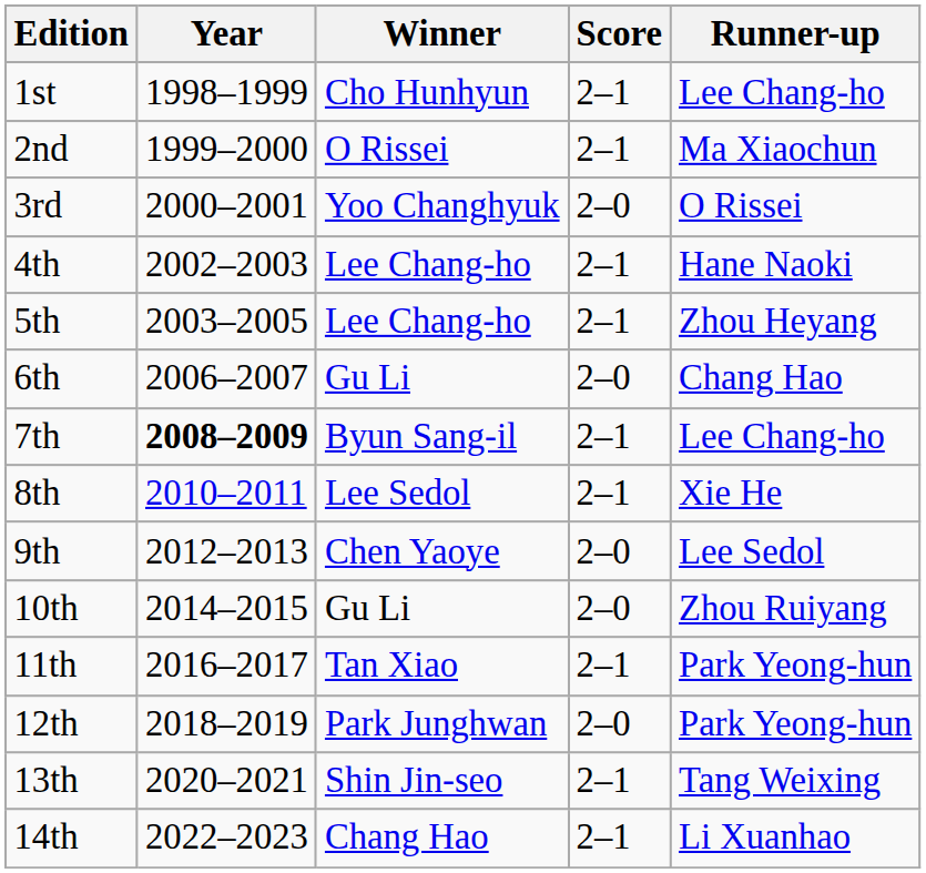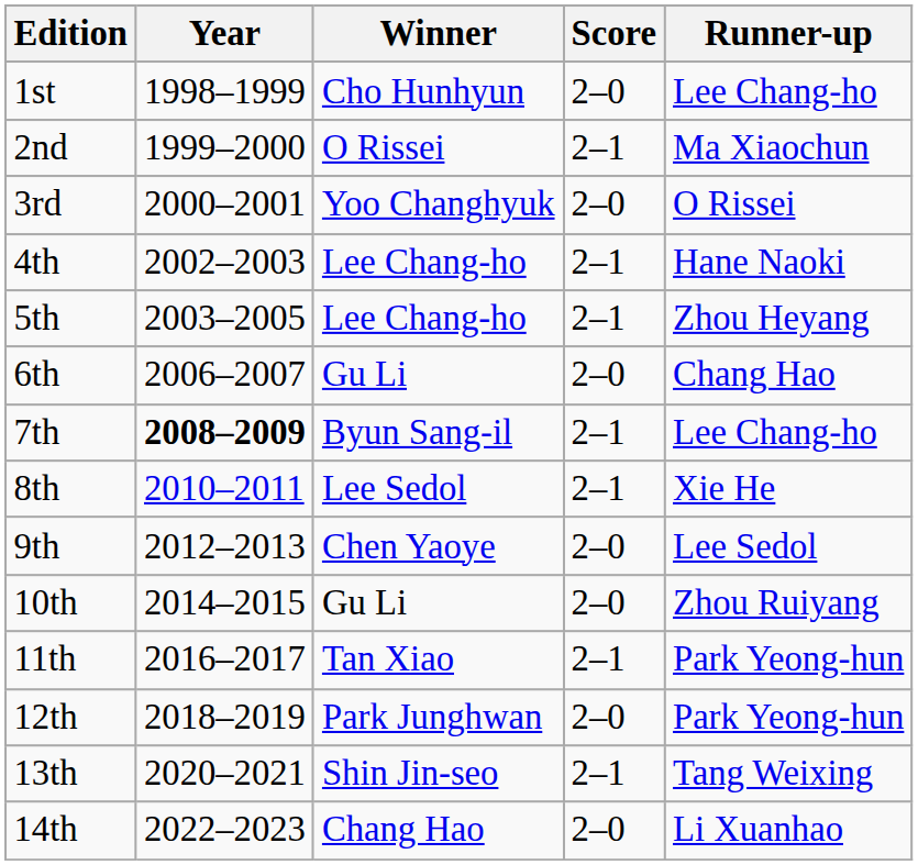 <table class="wikitable" style="text-align: left;">
 <tr>
 <th>Edition</th>
 <th>Year</th>
 <th>Winner</th>
 <th>Score</th>
 <th>Runner-up</th>
 </tr>
 <tr>
 <td>1st</td>
 <td>1998–1999</td>
 <td> <a href='#'>Cho Hunhyun</a></td>
-<td>2–1</td>
+<td>2–0</td>
 <td> <a href='#'>Lee Chang-ho</a></td>
 </tr>
 <tr>
 <td>2nd</td>
 <td>1999–2000</td>
 <td> <a href='#'>O Rissei</a></td>
 <td>2–1</td>
 <td> <a href='#'>Ma Xiaochun</a></td>
 </tr>
 <tr>
 <td>3rd</td>
 <td>2000–2001</td>
 <td> <a href='#'>Yoo Changhyuk</a></td>
 <td>2–0</td>
 <td> <a href='#'>O Rissei</a></td>
 </tr>
 <tr>
 <td>4th</td>
 <td>2002–2003</td>
 <td> <a href='#'>Lee Chang-ho</a></td>
 <td>2–1</td>
 <td> <a href='#'>Hane Naoki</a></td>
 </tr>
 <tr>
 <td>5th</td>
 <td>2003–2005</td>
 <td> <a href='#'>Lee Chang-ho</a></td>
 <td>2–1</td>
 <td> <a href='#'>Zhou Heyang</a></td>
 </tr>
 <tr>
 <td>6th</td>
 <td>2006–2007</td>
 <td> <a href='#'>Gu Li</a></td>
 <td>2–0</td>
 <td> <a href='#'>Chang Hao</a></td>
 </tr>
 <tr>
 <td>7th</td>
 <td><strong>2008–2009</strong></td>
 <td> <a href='#'>Byun Sang-il</a></td>
 <td>2–1</td>
 <td> <a href='#'>Lee Chang-ho</a></td>
 </tr>
 <tr>
 <td>8th</td>
 <td><a href='#'>2010–2011</a></td>
 <td> <a href='#'>Lee Sedol</a></td>
 <td>2–1</td>
 <td> <a href='#'>Xie He</a></td>
 </tr>
 <tr>
 <td>9th</td>
 <td>2012–2013</td>
 <td> <a href='#'>Chen Yaoye</a></td>
 <td>2–0</td>
 <td> <a href='#'>Lee Sedol</a></td>
 </tr>
 <tr>
 <td>10th</td>
 <td>2014–2015</td>
 <td> Gu Li</td>
 <td>2–0</td>
 <td> <a href='#'>Zhou Ruiyang</a></td>
 </tr>
 <tr>
 <td>11th</td>
 <td>2016–2017</td>
 <td> <a href='#'>Tan Xiao</a></td>
 <td>2–1</td>
 <td> <a href='#'>Park Yeong-hun</a></td>
 </tr>
 <tr>
 <td>12th</td>
 <td>2018–2019</td>
 <td> <a href='#'>Park Junghwan</a></td>
 <td>2–0</td>
 <td> <a href='#'>Park Yeong-hun</a></td>
 </tr>
 <tr>
 <td>13th</td>
 <td>2020–2021</td>
 <td> <a href='#'>Shin Jin-seo</a></td>
 <td>2–1</td>
 <td> <a href='#'>Tang Weixing</a></td>
 </tr>
 <tr>
 <td>14th</td>
 <td>2022–2023</td>
 <td> <a href='#'>Chang Hao</a></td>
-<td>2–1</td>
+<td>2–0</td>
 <td> <a href='#'>Li Xuanhao</a></td>
 </tr>
 </table>
